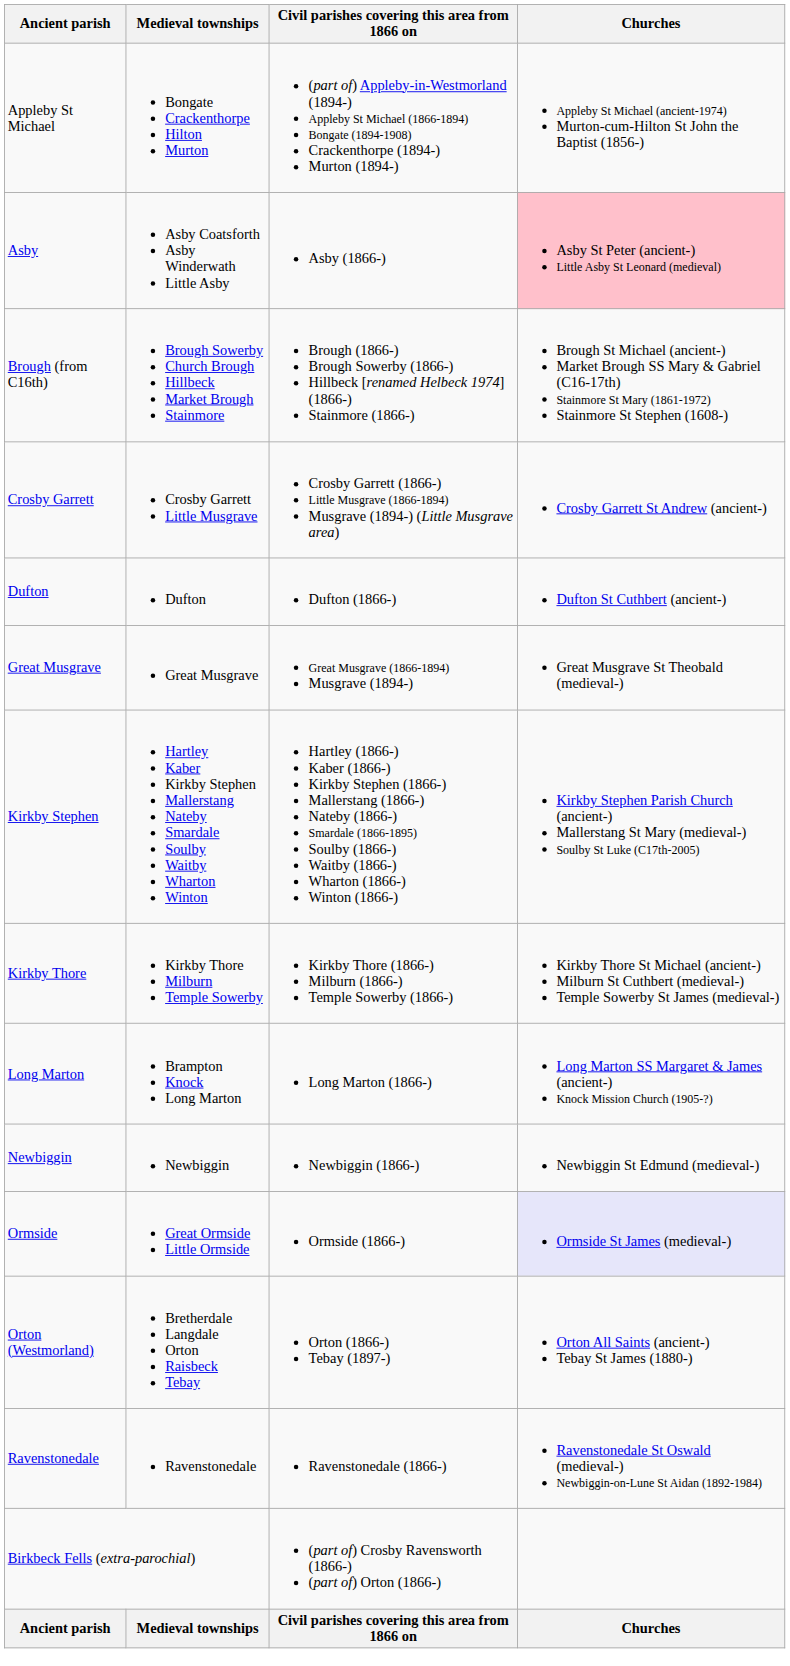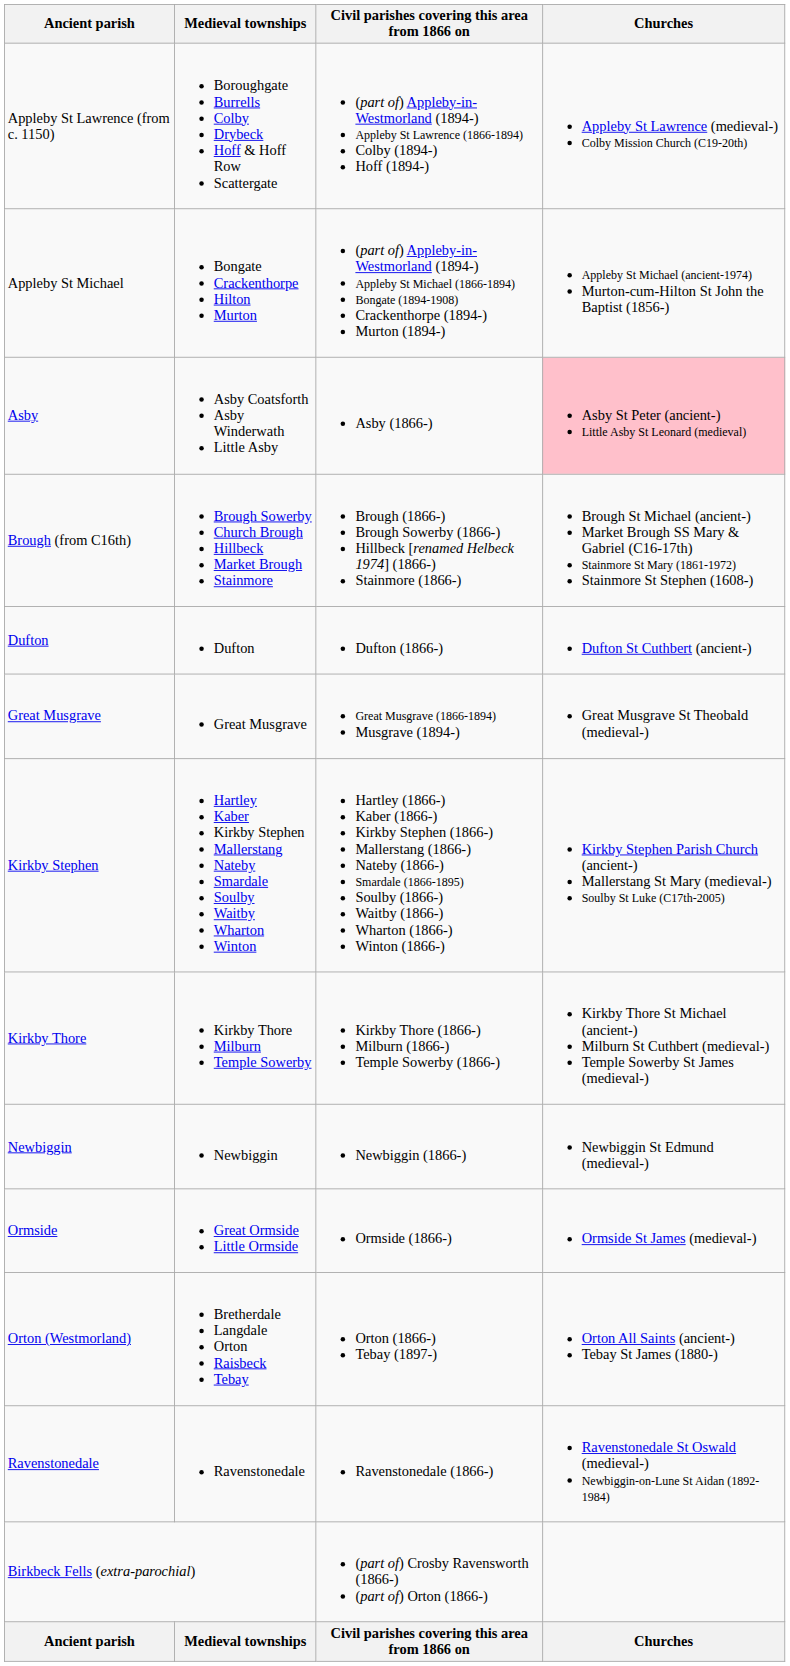 <table class="wikitable">
 <tr>
 <th>Ancient parish</th>
 <th>Medieval townships</th>
 <th>Civil parishes covering this area from 1866 on</th>
 <th>Churches</th>
+</tr>
+<tr>
+<td>Appleby St Lawrence (from c. 1150)</td>
+<td><br><ul><li>Boroughgate</li><li><a href='#'>Burrells</a></li><li><a href='#'>Colby</a></li><li><a href='#'>Drybeck</a></li><li><a href='#'>Hoff</a> & Hoff Row</li><li>Scattergate</li></ul></td>
+<td><br><ul><li>(<em>part of</em>) <a href='#'>Appleby-in-Westmorland</a> (1894-)</li><li><small>Appleby St Lawrence (1866-1894)</small></li><li>Colby (1894-)</li><li>Hoff (1894-)</li></ul></td>
+<td><br><ul><li><a href='#'>Appleby St Lawrence</a> (medieval-)</li><li><small>Colby Mission Church (C19-20th)</small></li></ul></td>
 </tr>
 <tr>
 <td>Appleby St Michael</td>
 <td><br><ul><li>Bongate</li><li><a href='#'>Crackenthorpe</a></li><li><a href='#'>Hilton</a></li><li><a href='#'>Murton</a></li></ul></td>
 <td><br><ul><li>(<em>part of</em>) <a href='#'>Appleby-in-Westmorland</a> (1894-)</li><li><small>Appleby St Michael (1866-1894)</small></li><li><small>Bongate (1894-1908)</small></li><li>Crackenthorpe (1894-)</li><li>Murton (1894-)</li></ul></td>
 <td><br><ul><li><small>Appleby St Michael (ancient-1974)</small></li><li>Murton-cum-Hilton St John the Baptist (1856-)</li></ul></td>
 </tr>
 <tr>
 <td><a href='#'>Asby</a></td>
 <td><br><ul><li>Asby Coatsforth</li><li>Asby Winderwath</li><li>Little Asby</li></ul></td>
 <td><br><ul><li>Asby (1866-)</li></ul></td>
 <td style="background: pink;"><br><ul><li>Asby St Peter (ancient-)</li><li><small>Little Asby St Leonard (medieval)</small></li></ul></td>
 </tr>
 <tr>
 <td><a href='#'>Brough</a> (from C16th)</td>
 <td><br><ul><li><a href='#'>Brough Sowerby</a></li><li><a href='#'>Church Brough</a></li><li><a href='#'>Hillbeck</a></li><li><a href='#'>Market Brough</a></li><li><a href='#'>Stainmore</a></li></ul></td>
 <td><br><ul><li>Brough (1866-)</li><li>Brough Sowerby (1866-)</li><li>Hillbeck [<em>renamed Helbeck 1974</em>] (1866-)</li><li>Stainmore (1866-)</li></ul></td>
 <td><br><ul><li>Brough St Michael (ancient-)</li><li>Market Brough SS Mary & Gabriel (C16-17th)</li><li><small>Stainmore St Mary (1861-1972)</small></li><li>Stainmore St Stephen (1608-)</li></ul></td>
-</tr>
-<tr>
-<td><a href='#'>Crosby Garrett</a></td>
-<td><br><ul><li>Crosby Garrett</li><li><a href='#'>Little Musgrave</a></li></ul></td>
-<td><br><ul><li>Crosby Garrett (1866-)</li><li><small>Little Musgrave (1866-1894)</small></li><li>Musgrave (1894-) (<em>Little Musgrave area</em>)</li></ul></td>
-<td><br><ul><li><a href='#'>Crosby Garrett St Andrew</a> (ancient-)</li></ul></td>
 </tr>
 <tr>
 <td><a href='#'>Dufton</a></td>
 <td><br><ul><li>Dufton</li></ul></td>
 <td><br><ul><li>Dufton (1866-)</li></ul></td>
 <td><br><ul><li><a href='#'>Dufton St Cuthbert</a> (ancient-)</li></ul></td>
 </tr>
 <tr>
 <td><a href='#'>Great Musgrave</a></td>
 <td><br><ul><li>Great Musgrave</li></ul></td>
 <td><br><ul><li><small>Great Musgrave (1866-1894)</small></li><li>Musgrave (1894-)</li></ul></td>
 <td><br><ul><li>Great Musgrave St Theobald (medieval-)</li></ul></td>
 </tr>
 <tr>
 <td><a href='#'>Kirkby Stephen</a></td>
 <td><br><ul><li><a href='#'>Hartley</a></li><li><a href='#'>Kaber</a></li><li>Kirkby Stephen</li><li><a href='#'>Mallerstang</a></li><li><a href='#'>Nateby</a></li><li><a href='#'>Smardale</a></li><li><a href='#'>Soulby</a></li><li><a href='#'>Waitby</a></li><li><a href='#'>Wharton</a></li><li><a href='#'>Winton</a></li></ul></td>
 <td><br><ul><li>Hartley (1866-)</li><li>Kaber (1866-)</li><li>Kirkby Stephen (1866-)</li><li>Mallerstang (1866-)</li><li>Nateby (1866-)</li><li><small>Smardale (1866-1895)</small></li><li>Soulby (1866-)</li><li>Waitby (1866-)</li><li>Wharton (1866-)</li><li>Winton (1866-)</li></ul></td>
 <td><br><ul><li><a href='#'>Kirkby Stephen Parish Church</a> (ancient-)</li><li>Mallerstang St Mary (medieval-)</li><li><small>Soulby St Luke (C17th-2005)</small></li></ul></td>
 </tr>
 <tr>
 <td><a href='#'>Kirkby Thore</a></td>
 <td><br><ul><li>Kirkby Thore</li><li><a href='#'>Milburn</a></li><li><a href='#'>Temple Sowerby</a></li></ul></td>
 <td><br><ul><li>Kirkby Thore (1866-)</li><li>Milburn (1866-)</li><li>Temple Sowerby (1866-)</li></ul></td>
 <td><br><ul><li>Kirkby Thore St Michael (ancient-)</li><li>Milburn St Cuthbert (medieval-)</li><li>Temple Sowerby St James (medieval-)</li></ul></td>
 </tr>
 <tr>
-<td><a href='#'>Long Marton</a></td>
-<td><br><ul><li>Brampton</li><li><a href='#'>Knock</a></li><li>Long Marton</li></ul></td>
-<td><br><ul><li>Long Marton (1866-)</li></ul></td>
-<td><br><ul><li><a href='#'>Long Marton SS Margaret & James</a> (ancient-)</li><li><small>Knock Mission Church (1905-?)</small></li></ul></td>
-</tr>
-<tr>
 <td><a href='#'>Newbiggin</a></td>
 <td><br><ul><li>Newbiggin</li></ul></td>
 <td><br><ul><li>Newbiggin (1866-)</li></ul></td>
 <td><br><ul><li>Newbiggin St Edmund (medieval-)</li></ul></td>
 </tr>
 <tr>
 <td><a href='#'>Ormside</a></td>
 <td><br><ul><li><a href='#'>Great Ormside</a></li><li><a href='#'>Little Ormside</a></li></ul></td>
 <td><br><ul><li>Ormside (1866-)</li></ul></td>
-<td style="background: lavender;"><br><ul><li><a href='#'>Ormside St James</a> (medieval-)</li></ul></td>
+<td><br><ul><li><a href='#'>Ormside St James</a> (medieval-)</li></ul></td>
 </tr>
 <tr>
 <td><a href='#'>Orton (Westmorland)</a></td>
 <td><br><ul><li>Bretherdale</li><li>Langdale</li><li>Orton</li><li><a href='#'>Raisbeck</a></li><li><a href='#'>Tebay</a></li></ul></td>
 <td><br><ul><li>Orton (1866-)</li><li>Tebay (1897-)</li></ul></td>
 <td><br><ul><li><a href='#'>Orton All Saints</a> (ancient-)</li><li>Tebay St James (1880-)</li></ul></td>
 </tr>
 <tr>
 <td><a href='#'>Ravenstonedale</a></td>
 <td><br><ul><li>Ravenstonedale</li></ul></td>
 <td><br><ul><li>Ravenstonedale (1866-)</li></ul></td>
 <td><br><ul><li><a href='#'>Ravenstonedale St Oswald</a> (medieval-)</li><li><small>Newbiggin-on-Lune St Aidan (1892-1984)</small></li></ul></td>
 </tr>
 <tr>
 <td colspan="2"><a href='#'>Birkbeck Fells</a> (<em>extra-parochial</em>)</td>
 <td><br><ul><li>(<em>part of</em>) Crosby Ravensworth (1866-)</li><li>(<em>part of</em>) Orton (1866-)</li></ul></td>
 <td></td>
 </tr>
 <tr>
 <th>Ancient parish</th>
 <th>Medieval townships</th>
 <th>Civil parishes covering this area from 1866 on</th>
 <th>Churches</th>
 </tr>
 </table>
